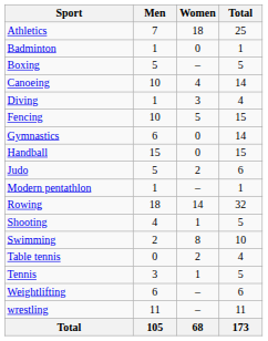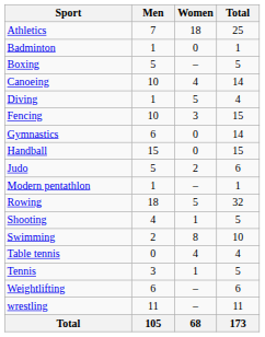 <table class="wikitable sortable" style="text-align:center;">
 <tr>
 <th width=180>Sport</th>
 <th width=55>Men</th>
 <th width=55>Women</th>
 <th width=55>Total</th>
 </tr>
 <tr>
 <td align=left><a href='#'>Athletics</a></td>
 <td>7</td>
 <td>18</td>
 <td>25</td>
 </tr>
 <tr>
 <td align=left><a href='#'>Badminton</a></td>
 <td>1</td>
 <td>0</td>
 <td>1</td>
 </tr>
 <tr>
 <td align=left><a href='#'>Boxing</a></td>
 <td>5</td>
 <td>–</td>
 <td>5</td>
 </tr>
 <tr>
 <td align=left><a href='#'>Canoeing</a></td>
 <td>10</td>
 <td>4</td>
 <td>14</td>
 </tr>
 <tr>
 <td align=left><a href='#'>Diving</a></td>
 <td>1</td>
-<td>3</td>
+<td>5</td>
 <td>4</td>
 </tr>
 <tr>
 <td align=left><a href='#'>Fencing</a></td>
 <td>10</td>
-<td>5</td>
+<td>3</td>
 <td>15</td>
 </tr>
 <tr>
 <td align=left><a href='#'>Gymnastics</a></td>
 <td>6</td>
 <td>0</td>
 <td>14</td>
 </tr>
 <tr>
 <td align=left><a href='#'>Handball</a></td>
 <td>15</td>
 <td>0</td>
 <td>15</td>
 </tr>
 <tr>
 <td align=left><a href='#'>Judo</a></td>
 <td>5</td>
 <td>2</td>
 <td>6</td>
 </tr>
 <tr>
 <td align=left><a href='#'>Modern pentathlon</a></td>
 <td>1</td>
 <td>–</td>
 <td>1</td>
 </tr>
 <tr>
 <td align=left><a href='#'>Rowing</a></td>
 <td>18</td>
-<td>14</td>
+<td>5</td>
 <td>32</td>
 </tr>
 <tr>
 <td align=left><a href='#'>Shooting</a></td>
 <td>4</td>
 <td>1</td>
 <td>5</td>
 </tr>
 <tr>
 <td align=left><a href='#'>Swimming</a></td>
 <td>2</td>
 <td>8</td>
 <td>10</td>
 </tr>
 <tr>
 <td align=left><a href='#'>Table tennis</a></td>
 <td>0</td>
-<td>2</td>
+<td>4</td>
 <td>4</td>
 </tr>
 <tr>
 <td align=left><a href='#'>Tennis</a></td>
 <td>3</td>
 <td>1</td>
 <td>5</td>
 </tr>
 <tr>
 <td align=left><a href='#'>Weightlifting</a></td>
 <td>6</td>
 <td>–</td>
 <td>6</td>
 </tr>
 <tr>
 <td align=left><a href='#'>wrestling</a></td>
 <td>11</td>
 <td>–</td>
 <td>11</td>
 </tr>
 <tr>
 <th>Total</th>
 <th>105</th>
 <th>68</th>
 <th>173</th>
 </tr>
 </table>
